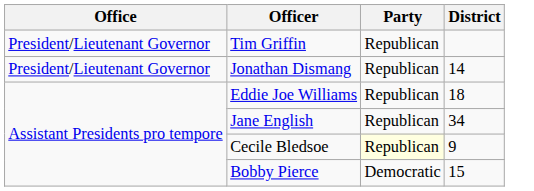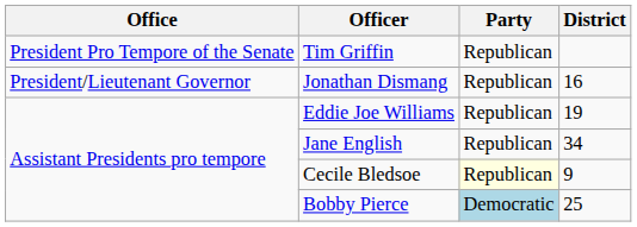 <table class="wikitable">
 <tr>
 <th>Office</th>
 <th>Officer</th>
 <th>Party</th>
 <th>District</th>
 </tr>
 <tr>
-<td><a href='#'>President</a>/<a href='#'>Lieutenant Governor</a></td>
+<td><a href='#'>President Pro Tempore of the Senate</a></td>
 <td><a href='#'>Tim Griffin</a></td>
 <td>Republican</td>
 <td></td>
 </tr>
 <tr>
 <td><a href='#'>President</a>/<a href='#'>Lieutenant Governor</a></td>
 <td><a href='#'>Jonathan Dismang</a></td>
 <td>Republican</td>
-<td>14</td>
+<td>16</td>
 </tr>
 <tr>
 <td rowspan=4><a href='#'>Assistant Presidents pro tempore</a></td>
 <td><a href='#'>Eddie Joe Williams</a></td>
 <td>Republican</td>
-<td>18</td>
+<td>19</td>
 </tr>
 <tr>
 <td><a href='#'>Jane English</a></td>
 <td>Republican</td>
 <td>34</td>
 </tr>
 <tr>
 <td>Cecile Bledsoe</td>
 <td style="background: lightyellow;">Republican</td>
 <td>9</td>
 </tr>
 <tr>
 <td><a href='#'>Bobby Pierce</a></td>
-<td>Democratic</td>
-<td>15</td>
+<td style="background: lightblue;">Democratic</td>
+<td>25</td>
 </tr>
 </table>
